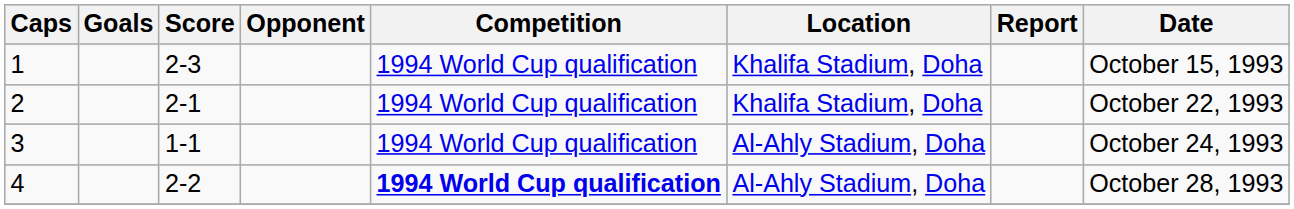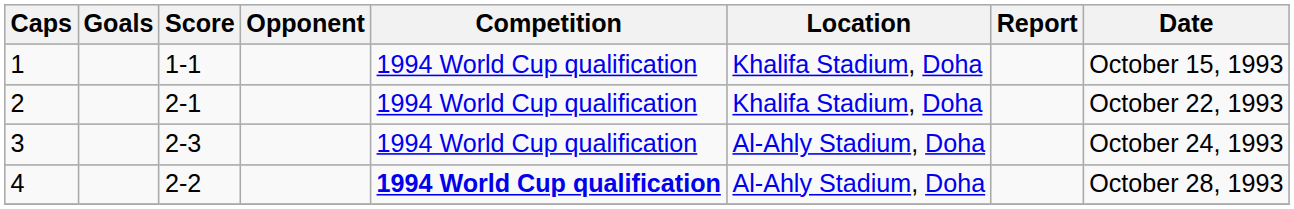 <table class="wikitable">
 <tr>
 <th>Caps</th>
 <th>Goals</th>
 <th>Score</th>
 <th>Opponent</th>
 <th>Competition</th>
 <th>Location</th>
 <th>Report</th>
 <th>Date</th>
 </tr>
 <tr>
 <td>1</td>
 <td></td>
-<td>2-3</td>
+<td>1-1</td>
 <td></td>
 <td><a href='#'>1994 World Cup qualification</a></td>
 <td><a href='#'>Khalifa Stadium</a>, <a href='#'>Doha</a></td>
 <td></td>
 <td>October 15, 1993</td>
 </tr>
 <tr>
 <td>2</td>
 <td></td>
 <td>2-1</td>
 <td></td>
 <td><a href='#'>1994 World Cup qualification</a></td>
 <td><a href='#'>Khalifa Stadium</a>, <a href='#'>Doha</a></td>
 <td></td>
 <td>October 22, 1993</td>
 </tr>
 <tr>
 <td>3</td>
 <td></td>
-<td>1-1</td>
+<td>2-3</td>
 <td></td>
 <td><a href='#'>1994 World Cup qualification</a></td>
 <td><a href='#'>Al-Ahly Stadium</a>, <a href='#'>Doha</a></td>
 <td></td>
 <td>October 24, 1993</td>
 </tr>
 <tr>
 <td>4</td>
 <td></td>
 <td>2-2</td>
 <td></td>
 <td><strong><a href='#'>1994 World Cup qualification</a></strong></td>
 <td><a href='#'>Al-Ahly Stadium</a>, <a href='#'>Doha</a></td>
 <td></td>
 <td>October 28, 1993</td>
 </tr>
 <tr>
 </tr>
 </table>
